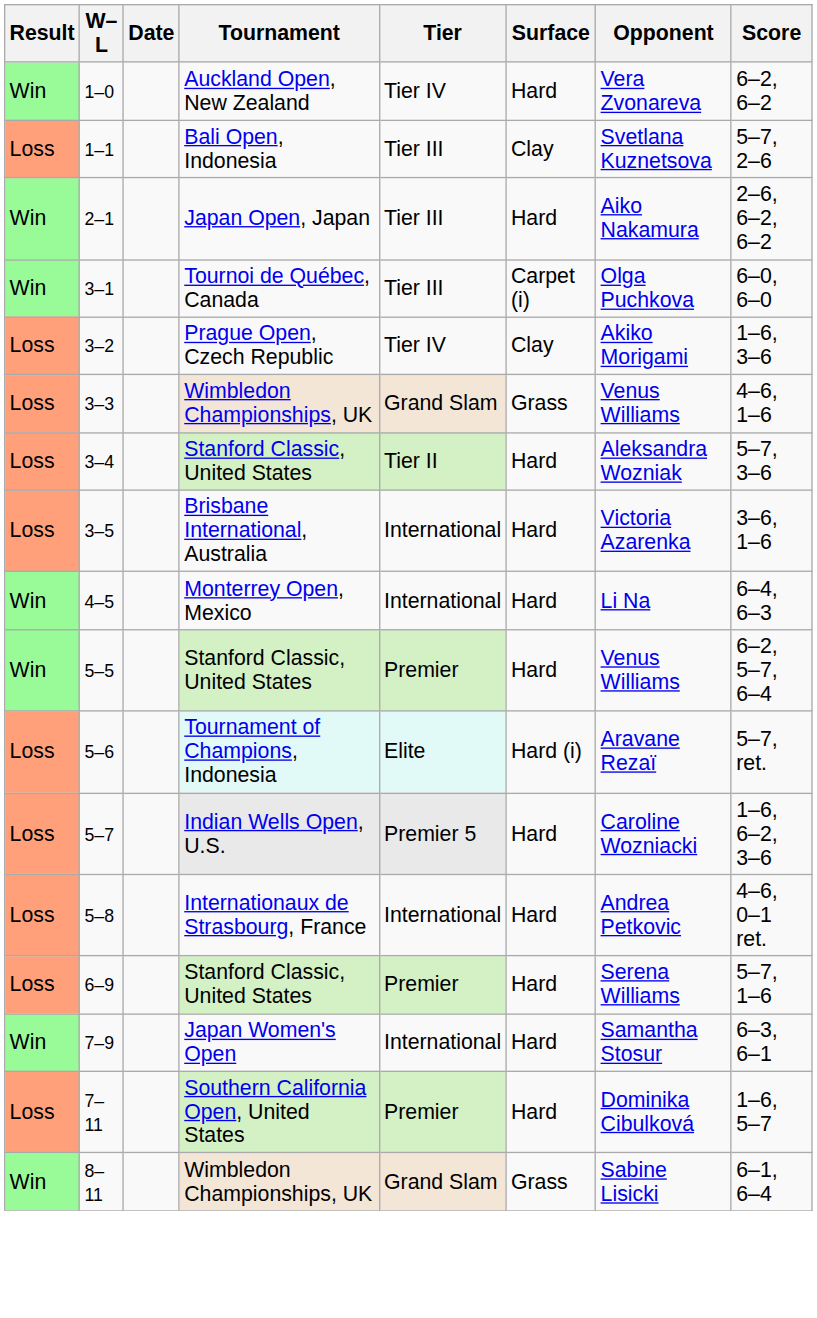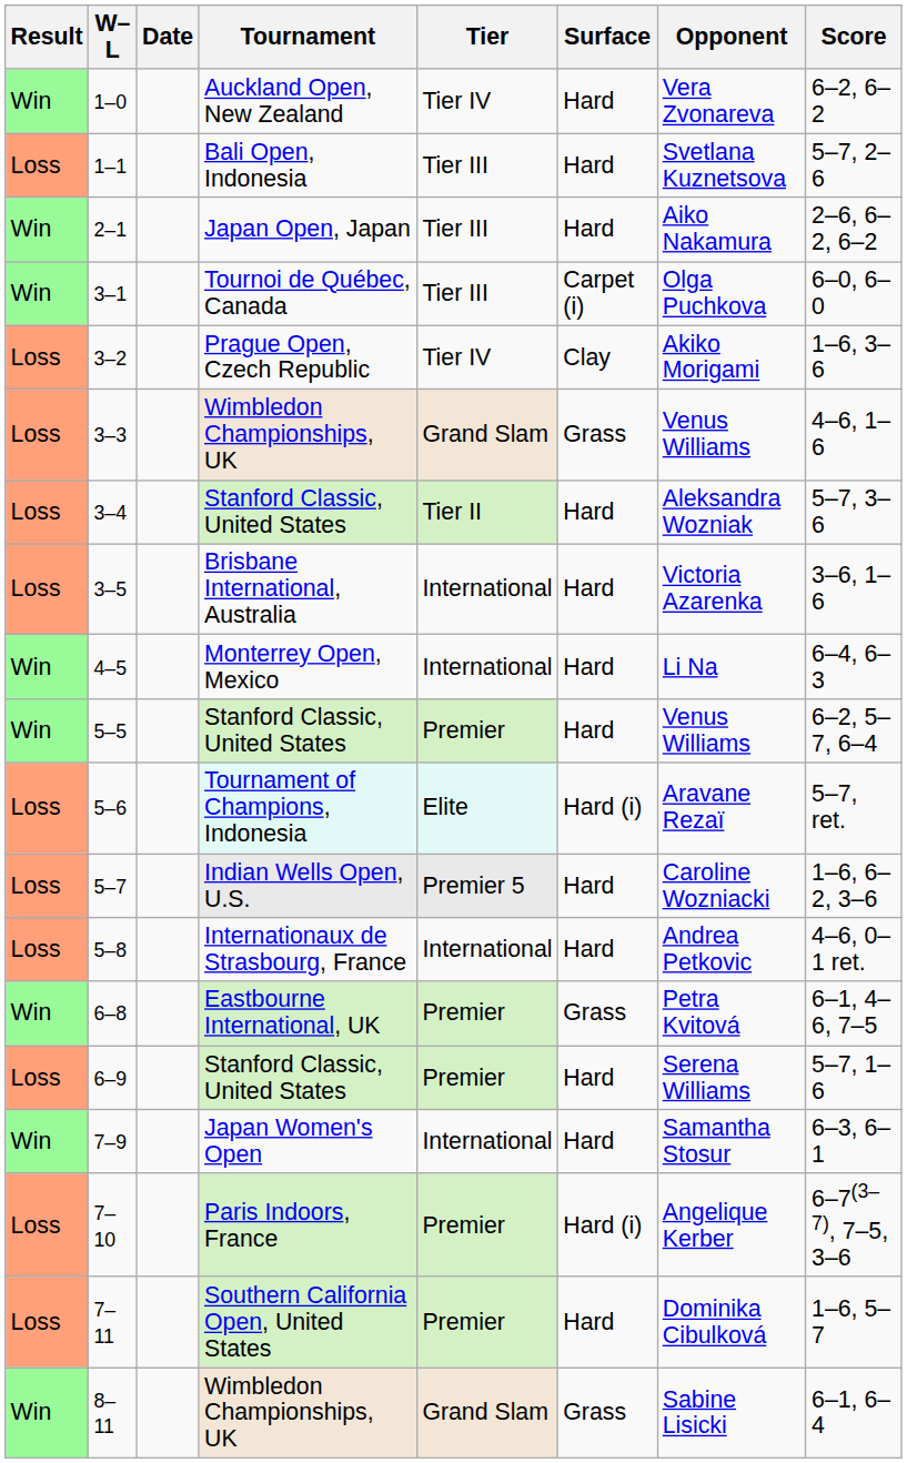 <table class="sortable wikitable">
 <tr>
 <th>Result</th>
 <th class="unsortable">W–L</th>
 <th>Date</th>
 <th>Tournament</th>
 <th>Tier</th>
 <th>Surface</th>
 <th>Opponent</th>
 <th class="unsortable">Score</th>
 </tr>
 <tr>
 <td style="background:#98fb98;">Win</td>
 <td><small>1–0</small></td>
 <td><a href='#'></a></td>
 <td><a href='#'>Auckland Open</a>, New Zealand</td>
 <td>Tier IV</td>
 <td>Hard</td>
 <td> <a href='#'>Vera Zvonareva</a></td>
 <td>6–2, 6–2</td>
 </tr>
 <tr>
 <td style="background:#ffa07a;">Loss</td>
 <td><small>1–1</small></td>
 <td><a href='#'></a></td>
 <td><a href='#'>Bali Open</a>, Indonesia</td>
 <td>Tier III</td>
-<td>Clay</td>
+<td>Hard</td>
 <td> <a href='#'>Svetlana Kuznetsova</a></td>
 <td>5–7, 2–6</td>
 </tr>
 <tr>
 <td style="background:#98fb98;">Win</td>
 <td><small>2–1</small></td>
 <td><a href='#'></a></td>
 <td><a href='#'>Japan Open</a>, Japan</td>
 <td>Tier III</td>
 <td>Hard</td>
 <td> <a href='#'>Aiko Nakamura</a></td>
 <td>2–6, 6–2, 6–2</td>
 </tr>
 <tr>
 <td style="background:#98fb98;">Win</td>
 <td><small>3–1</small></td>
 <td><a href='#'></a></td>
 <td><a href='#'>Tournoi de Québec</a>, Canada</td>
 <td>Tier III</td>
 <td>Carpet (i)</td>
 <td> <a href='#'>Olga Puchkova</a></td>
 <td>6–0, 6–0</td>
 </tr>
 <tr>
 <td style="background:#ffa07a;">Loss</td>
 <td><small>3–2</small></td>
 <td><a href='#'></a></td>
 <td><a href='#'>Prague Open</a>, Czech Republic</td>
 <td>Tier IV</td>
 <td>Clay</td>
 <td> <a href='#'>Akiko Morigami</a></td>
 <td>1–6, 3–6</td>
 </tr>
 <tr>
 <td style="background:#ffa07a;">Loss</td>
 <td><small>3–3</small></td>
 <td><a href='#'></a></td>
 <td bgcolor=f3e6d7><a href='#'>Wimbledon Championships</a>, UK</td>
 <td bgcolor=f3e6d7>Grand Slam</td>
 <td>Grass</td>
 <td> <a href='#'>Venus Williams</a></td>
 <td>4–6, 1–6</td>
 </tr>
 <tr>
 <td style="background:#ffa07a;">Loss</td>
 <td><small>3–4</small></td>
 <td><a href='#'></a></td>
 <td bgcolor=d4f1c5><a href='#'>Stanford Classic</a>, United States</td>
 <td bgcolor=d4f1c5>Tier II</td>
 <td>Hard</td>
 <td> <a href='#'>Aleksandra Wozniak</a></td>
 <td>5–7, 3–6</td>
 </tr>
 <tr>
 <td style="background:#ffa07a;">Loss</td>
 <td><small>3–5</small></td>
 <td><a href='#'></a></td>
 <td><a href='#'>Brisbane International</a>, Australia</td>
 <td>International</td>
 <td>Hard</td>
 <td> <a href='#'>Victoria Azarenka</a></td>
 <td>3–6, 1–6</td>
 </tr>
 <tr>
 <td style="background:#98fb98;">Win</td>
 <td><small>4–5</small></td>
 <td><a href='#'></a></td>
 <td><a href='#'>Monterrey Open</a>, Mexico</td>
 <td>International</td>
 <td>Hard</td>
 <td> <a href='#'>Li Na</a></td>
 <td>6–4, 6–3</td>
 </tr>
 <tr>
 <td style="background:#98fb98;">Win</td>
 <td><small>5–5</small></td>
 <td><a href='#'></a></td>
 <td bgcolor=d4f1c5>Stanford Classic, United States</td>
 <td bgcolor=d4f1c5>Premier</td>
 <td>Hard</td>
 <td> <a href='#'>Venus Williams</a></td>
 <td>6–2, 5–7, 6–4</td>
 </tr>
 <tr>
 <td style="background:#ffa07a;">Loss</td>
 <td><small>5–6</small></td>
 <td><a href='#'></a></td>
 <td bgcolor=e2faf7><a href='#'>Tournament of Champions</a>, Indonesia</td>
 <td bgcolor=e2faf7>Elite</td>
 <td>Hard (i)</td>
 <td> <a href='#'>Aravane Rezaï</a></td>
 <td>5–7, ret.</td>
 </tr>
 <tr>
 <td style="background:#ffa07a;">Loss</td>
 <td><small>5–7</small></td>
 <td><a href='#'></a></td>
 <td bgcolor=e9e9e9><a href='#'>Indian Wells Open</a>, U.S.</td>
 <td bgcolor=e9e9e9>Premier 5</td>
 <td>Hard</td>
 <td> <a href='#'>Caroline Wozniacki</a></td>
 <td>1–6, 6–2, 3–6</td>
 </tr>
 <tr>
 <td style="background:#ffa07a;">Loss</td>
 <td><small>5–8</small></td>
 <td><a href='#'></a></td>
 <td><a href='#'>Internationaux de Strasbourg</a>, France</td>
 <td>International</td>
 <td>Hard</td>
 <td> <a href='#'>Andrea Petkovic</a></td>
 <td>4–6, 0–1 ret.</td>
 </tr>
 <tr>
+<td style="background:#98fb98;">Win</td>
+<td><small>6–8</small></td>
+<td><a href='#'></a></td>
+<td bgcolor=d4f1c5><a href='#'>Eastbourne International</a>, UK</td>
+<td bgcolor=d4f1c5>Premier</td>
+<td>Grass</td>
+<td> <a href='#'>Petra Kvitová</a></td>
+<td>6–1, 4–6, 7–5</td>
+</tr>
+<tr>
 <td style="background:#ffa07a;">Loss</td>
 <td><small>6–9</small></td>
 <td><a href='#'></a></td>
 <td bgcolor=d4f1c5>Stanford Classic, United States</td>
 <td bgcolor=d4f1c5>Premier</td>
 <td>Hard</td>
 <td> <a href='#'>Serena Williams</a></td>
 <td>5–7, 1–6</td>
 </tr>
 <tr>
 <td style="background:#98fb98;">Win</td>
 <td><small>7–9</small></td>
 <td><a href='#'></a></td>
 <td><a href='#'>Japan Women's Open</a></td>
 <td>International</td>
 <td>Hard</td>
 <td> <a href='#'>Samantha Stosur</a></td>
 <td>6–3, 6–1</td>
+</tr>
+<tr>
+<td style="background:#ffa07a;">Loss</td>
+<td><small>7–10</small></td>
+<td><a href='#'></a></td>
+<td bgcolor=d4f1c5><a href='#'>Paris Indoors</a>, France</td>
+<td bgcolor=d4f1c5>Premier</td>
+<td>Hard (i)</td>
+<td> <a href='#'>Angelique Kerber</a></td>
+<td>6–7<sup>(3–7)</sup>, 7–5, 3–6</td>
 </tr>
 <tr>
 <td style="background:#ffa07a;">Loss</td>
 <td><small>7–11</small></td>
 <td><a href='#'></a></td>
 <td bgcolor=d4f1c5><a href='#'>Southern California Open</a>, United States</td>
 <td bgcolor=d4f1c5>Premier</td>
 <td>Hard</td>
 <td> <a href='#'>Dominika Cibulková</a></td>
 <td>1–6, 5–7</td>
 </tr>
 <tr>
 <td style="background:#98fb98;">Win</td>
 <td><small>8–11</small></td>
 <td><a href='#'></a></td>
 <td bgcolor=f3e6d7>Wimbledon Championships, UK</td>
 <td bgcolor=f3e6d7>Grand Slam</td>
 <td>Grass</td>
 <td> <a href='#'>Sabine Lisicki</a></td>
 <td>6–1, 6–4</td>
 </tr>
 </table>
